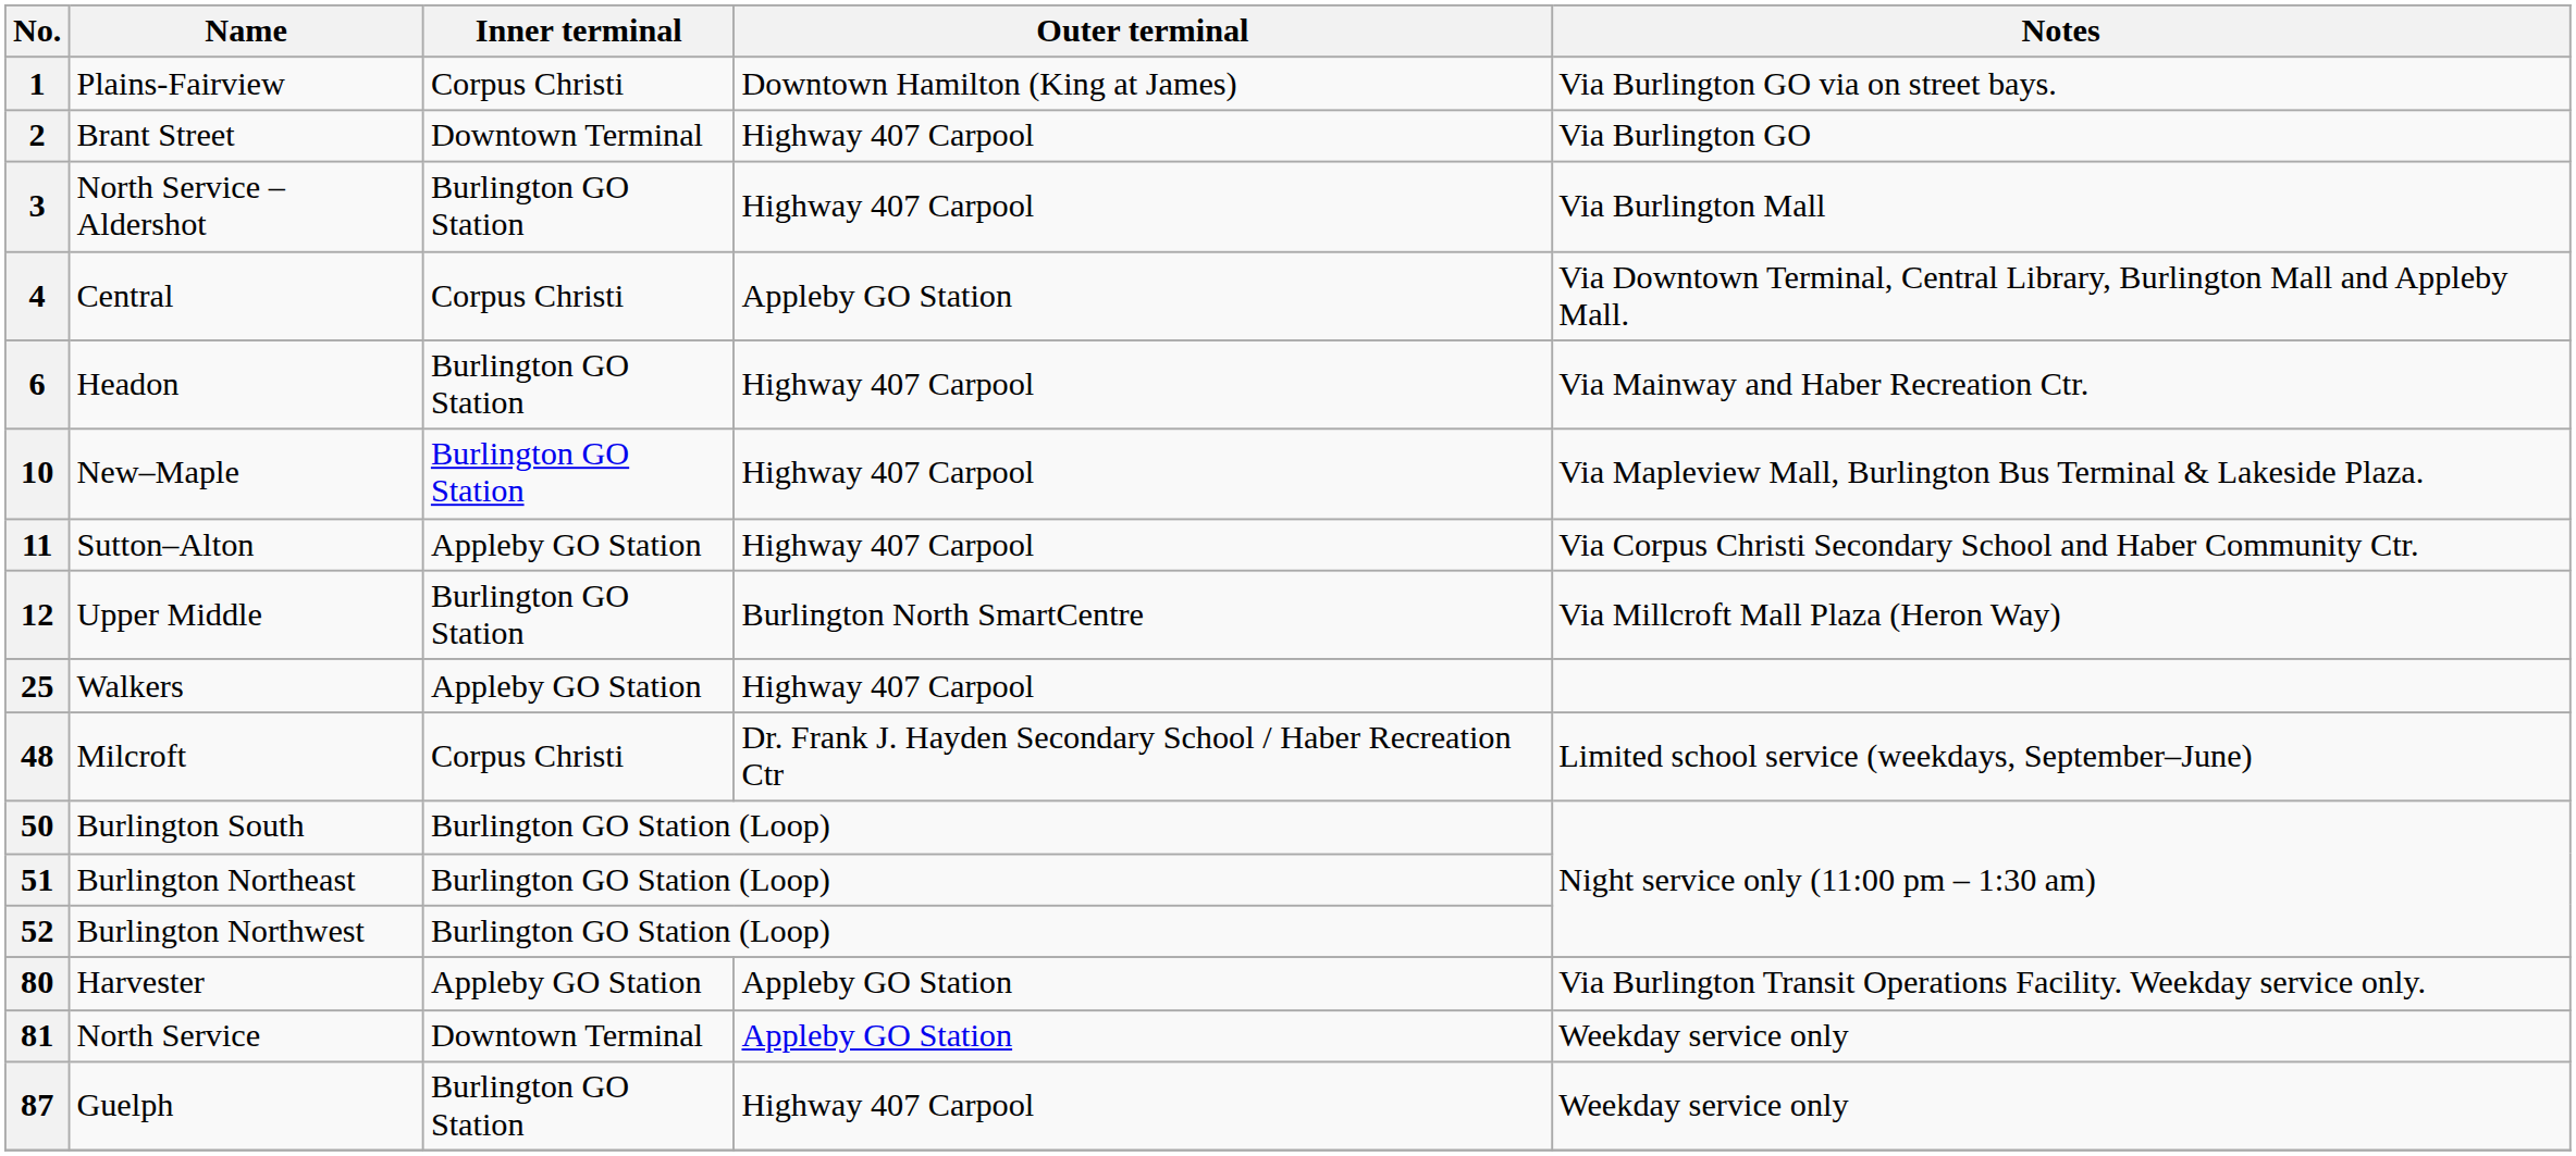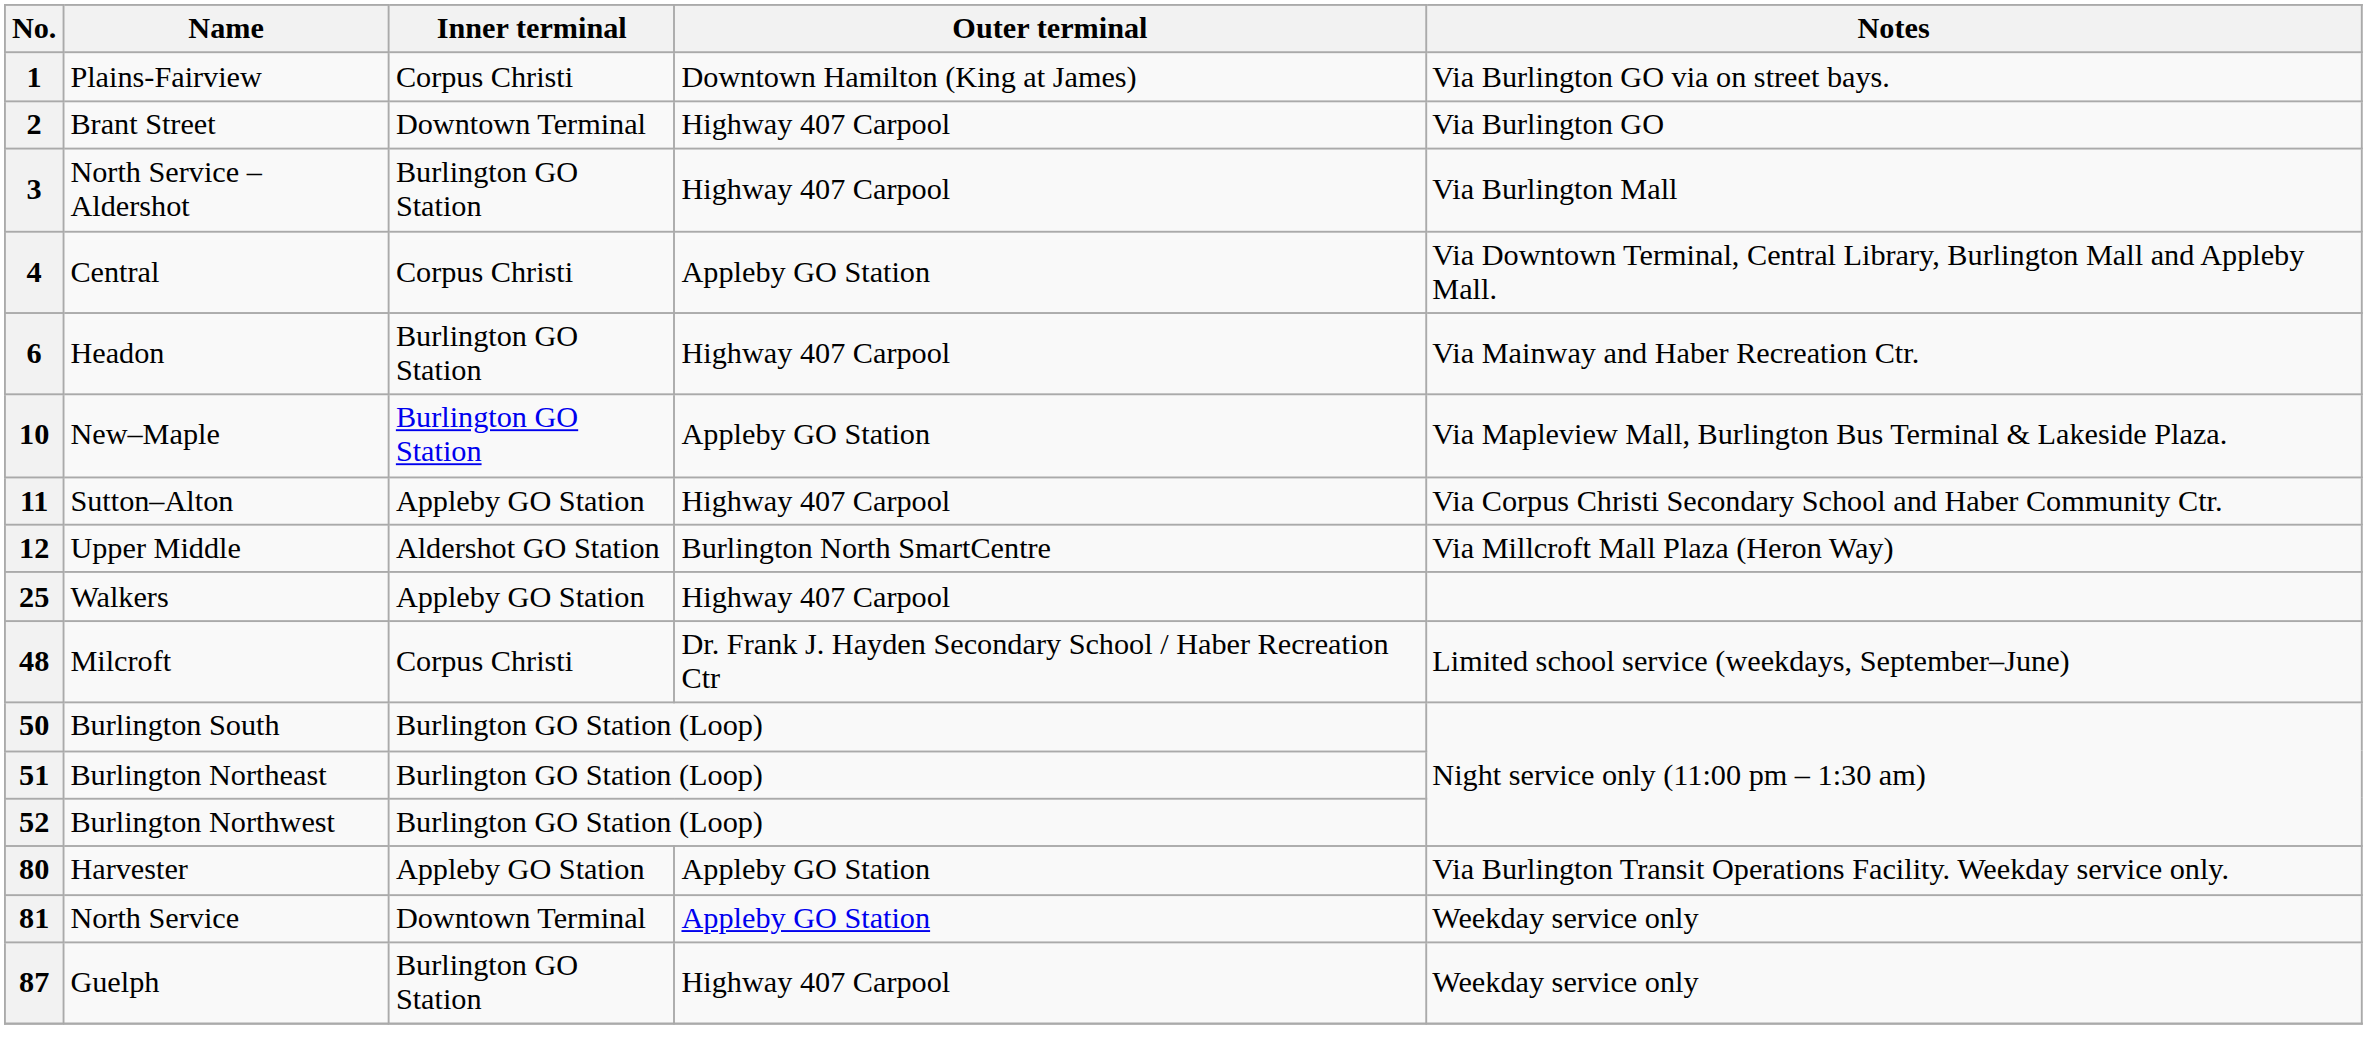 <table class="wikitable sortable">
 <tr>
 <th>No.</th>
 <th>Name</th>
 <th>Inner terminal</th>
 <th>Outer terminal</th>
 <th class="unsortable">Notes</th>
 </tr>
 <tr>
 <th>1</th>
 <td>Plains-Fairview</td>
 <td>Corpus Christi</td>
 <td>Downtown Hamilton (King at James)</td>
 <td>Via Burlington GO via on street bays.</td>
 </tr>
 <tr>
 <th>2</th>
 <td>Brant Street</td>
 <td>Downtown Terminal</td>
 <td>Highway 407 Carpool</td>
 <td>Via Burlington GO</td>
 </tr>
 <tr>
 <th>3</th>
 <td>North Service – Aldershot</td>
 <td>Burlington GO Station</td>
 <td>Highway 407 Carpool</td>
 <td>Via Burlington Mall</td>
 </tr>
 <tr>
 <th>4</th>
 <td>Central</td>
 <td>Corpus Christi</td>
 <td>Appleby GO Station</td>
 <td>Via Downtown Terminal, Central Library, Burlington Mall and Appleby Mall.</td>
 </tr>
 <tr>
 <th>6</th>
 <td>Headon</td>
 <td>Burlington GO Station</td>
 <td>Highway 407 Carpool</td>
 <td>Via Mainway and Haber Recreation Ctr.</td>
 </tr>
 <tr>
 <th>10</th>
 <td>New–Maple</td>
 <td><a href='#'>Burlington GO Station</a></td>
-<td>Highway 407 Carpool</td>
+<td>Appleby GO Station</td>
 <td>Via Mapleview Mall, Burlington Bus Terminal & Lakeside Plaza.</td>
 </tr>
 <tr>
 <th>11</th>
 <td>Sutton–Alton</td>
 <td>Appleby GO Station</td>
 <td>Highway 407 Carpool</td>
 <td>Via Corpus Christi Secondary School and Haber Community Ctr.</td>
 </tr>
 <tr>
 <th>12</th>
 <td>Upper Middle</td>
-<td>Burlington GO Station</td>
+<td>Aldershot GO Station</td>
 <td>Burlington North SmartCentre</td>
 <td>Via Millcroft Mall Plaza (Heron Way)</td>
 </tr>
 <tr>
 <th>25</th>
 <td>Walkers</td>
 <td>Appleby GO Station</td>
 <td>Highway 407 Carpool</td>
 <td></td>
 </tr>
 <tr>
 <th>48</th>
 <td>Milcroft</td>
 <td>Corpus Christi</td>
 <td>Dr. Frank J. Hayden Secondary School / Haber Recreation Ctr</td>
 <td>Limited school service (weekdays, September–June)</td>
 </tr>
 <tr>
 <th>50</th>
 <td>Burlington South</td>
 <td colspan="2">Burlington GO Station (Loop)</td>
 <td rowspan="3">Night service only (11:00 pm – 1:30 am)</td>
 </tr>
 <tr>
 <th>51</th>
 <td>Burlington Northeast</td>
 <td colspan="2">Burlington GO Station (Loop)</td>
 </tr>
 <tr>
 <th>52</th>
 <td>Burlington Northwest</td>
 <td colspan="2">Burlington GO Station (Loop)</td>
 </tr>
 <tr>
 <th>80</th>
 <td>Harvester</td>
 <td>Appleby GO Station</td>
 <td>Appleby GO Station</td>
 <td>Via Burlington Transit Operations Facility. Weekday service only.</td>
 </tr>
 <tr>
 <th>81</th>
 <td>North Service</td>
 <td>Downtown Terminal</td>
 <td><a href='#'>Appleby GO Station</a></td>
 <td>Weekday service only</td>
 </tr>
 <tr>
 <th>87</th>
 <td>Guelph</td>
 <td>Burlington GO Station</td>
 <td>Highway 407 Carpool</td>
 <td>Weekday service only</td>
 </tr>
 <tr>
 </tr>
 </table>
